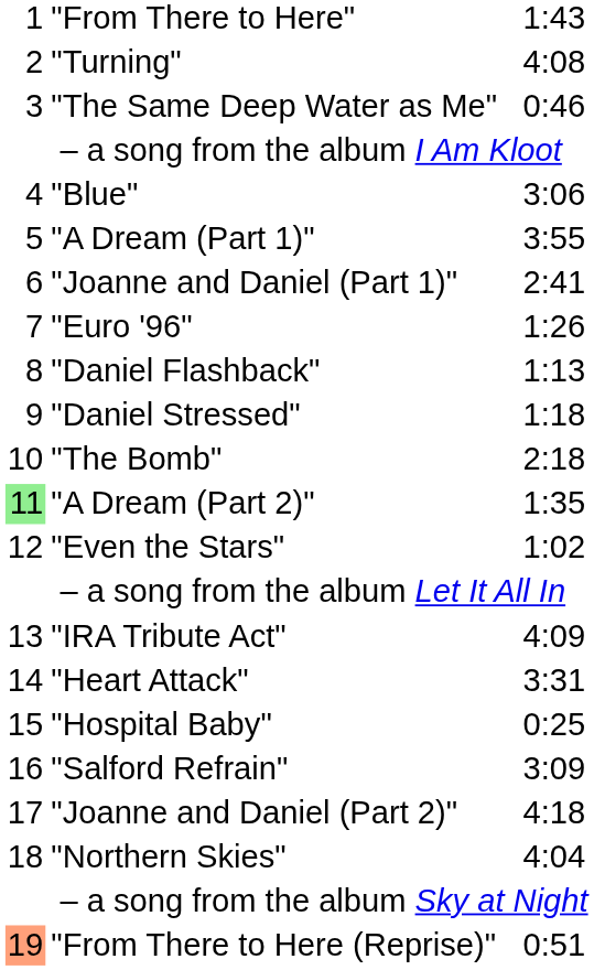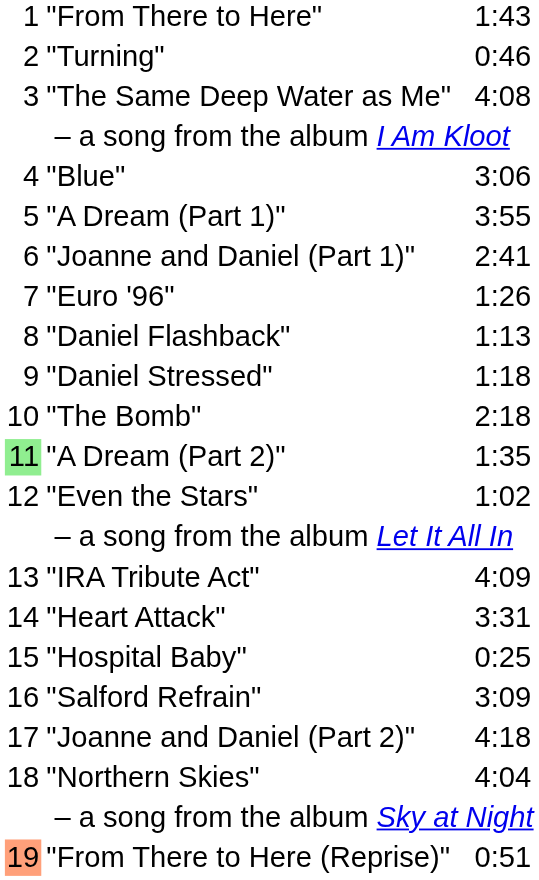 <table style="margin:auto auto auto 2em;">
 <tr>
 <td align="right">1</td>
 <td>"From There to Here"</td>
 <td>1:43</td>
 </tr>
 <tr>
 <td align="right">2</td>
 <td>"Turning"</td>
-<td>4:08</td>
+<td>0:46</td>
 </tr>
 <tr>
 <td align="right">3</td>
 <td>"The Same Deep Water as Me"</td>
-<td>0:46</td>
+<td>4:08</td>
 </tr>
 <tr>
 <td></td>
 <td colspan="2"> – a song from the album <em><a href='#'>I Am Kloot</a></em></td>
 </tr>
 <tr>
 <td align="right">4</td>
 <td>"Blue"</td>
 <td>3:06</td>
 </tr>
 <tr>
 <td align="right">5</td>
 <td>"A Dream (Part 1)"</td>
 <td>3:55</td>
 </tr>
 <tr>
 <td align="right">6</td>
 <td>"Joanne and Daniel (Part 1)"</td>
 <td>2:41</td>
 </tr>
 <tr>
 <td align="right">7</td>
 <td>"Euro '96"</td>
 <td>1:26</td>
 </tr>
 <tr>
 <td align="right">8</td>
 <td>"Daniel Flashback"</td>
 <td>1:13</td>
 </tr>
 <tr>
 <td align="right">9</td>
 <td>"Daniel Stressed"</td>
 <td>1:18</td>
 </tr>
 <tr>
 <td align="right">10</td>
 <td>"The Bomb"</td>
 <td>2:18</td>
 </tr>
 <tr>
 <td align="right" style="background: lightgreen;">11</td>
 <td>"A Dream (Part 2)"</td>
 <td>1:35</td>
 </tr>
 <tr>
 <td align="right">12</td>
 <td>"Even the Stars"</td>
 <td>1:02</td>
 </tr>
 <tr>
 <td></td>
 <td colspan="2"> – a song from the album <em><a href='#'>Let It All In</a></em></td>
 </tr>
 <tr>
 <td align="right">13</td>
 <td>"IRA Tribute Act"</td>
 <td>4:09</td>
 </tr>
 <tr>
 <td align="right">14</td>
 <td>"Heart Attack"</td>
 <td>3:31</td>
 </tr>
 <tr>
 <td align="right">15</td>
 <td>"Hospital Baby"</td>
 <td>0:25</td>
 </tr>
 <tr>
 <td align="right">16</td>
 <td>"Salford Refrain"</td>
 <td>3:09</td>
 </tr>
 <tr>
 <td align="right">17</td>
 <td>"Joanne and Daniel (Part 2)"</td>
 <td>4:18</td>
 </tr>
 <tr>
 <td align="right">18</td>
 <td>"Northern Skies"</td>
 <td>4:04</td>
 </tr>
 <tr>
 <td></td>
 <td colspan="2"> – a song from the album <em><a href='#'>Sky at Night</a></em></td>
 </tr>
 <tr>
 <td align="right" style="background: lightsalmon;">19</td>
 <td>"From There to Here (Reprise)"</td>
 <td>0:51</td>
 </tr>
 </table>
